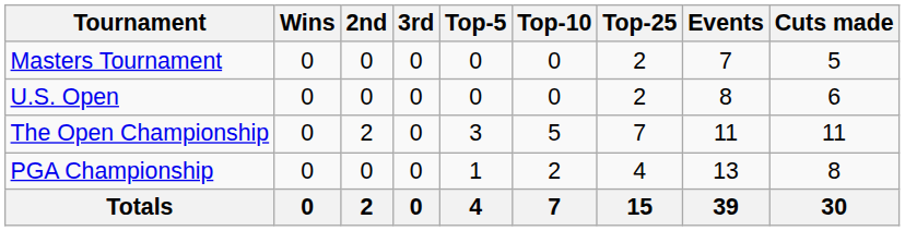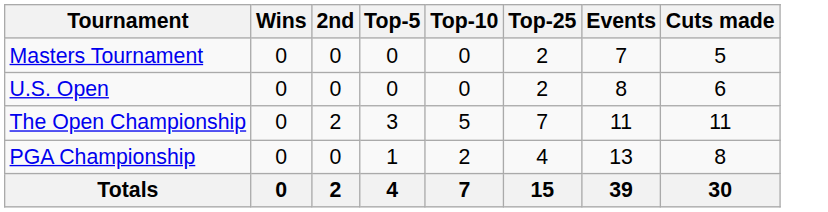 <table class=wikitable style=text-align:center>
 <tr>
 <th>Tournament</th>
 <th>Wins</th>
 <th>2nd</th>
-<th>3rd</th>
 <th>Top-5</th>
 <th>Top-10</th>
 <th>Top-25</th>
 <th>Events</th>
 <th>Cuts made</th>
 </tr>
 <tr>
 <td align=left><a href='#'>Masters Tournament</a></td>
-<td>0</td>
 <td>0</td>
 <td>0</td>
 <td>0</td>
 <td>0</td>
 <td>2</td>
 <td>7</td>
 <td>5</td>
 </tr>
 <tr>
 <td align=left><a href='#'>U.S. Open</a></td>
 <td>0</td>
 <td>0</td>
 <td>0</td>
 <td>0</td>
-<td>0</td>
 <td>2</td>
 <td>8</td>
 <td>6</td>
 </tr>
 <tr>
 <td align=left><a href='#'>The Open Championship</a></td>
 <td>0</td>
 <td>2</td>
-<td>0</td>
 <td>3</td>
 <td>5</td>
 <td>7</td>
 <td>11</td>
 <td>11</td>
 </tr>
 <tr>
 <td align=left><a href='#'>PGA Championship</a></td>
-<td>0</td>
 <td>0</td>
 <td>0</td>
 <td>1</td>
 <td>2</td>
 <td>4</td>
 <td>13</td>
 <td>8</td>
 </tr>
 <tr>
 <th>Totals</th>
 <th>0</th>
 <th>2</th>
-<th>0</th>
 <th>4</th>
 <th>7</th>
 <th>15</th>
 <th>39</th>
 <th>30</th>
 </tr>
 </table>
